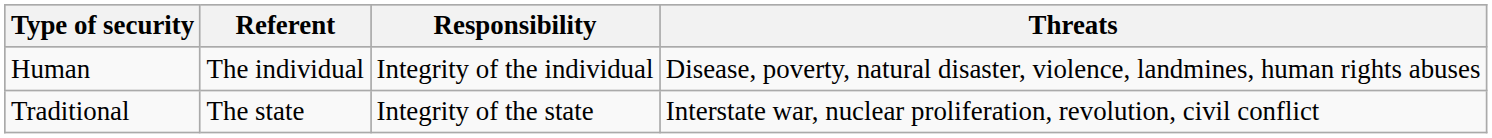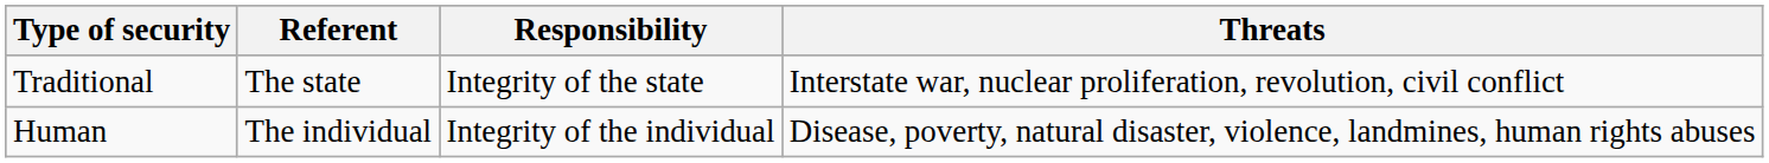 <table class="wikitable">
 <tr>
 <th>Type of security</th>
 <th>Referent</th>
 <th>Responsibility</th>
 <th>Threats</th>
 </tr>
 <tr>
+<td>Traditional</td>
+<td>The state</td>
+<td>Integrity of the state</td>
+<td>Interstate war, nuclear proliferation, revolution, civil conflict</td>
+</tr>
+<tr>
 <td>Human</td>
 <td>The individual</td>
 <td>Integrity of the individual</td>
 <td>Disease, poverty, natural disaster, violence, landmines, human rights abuses</td>
 </tr>
-<tr>
-<td>Traditional</td>
-<td>The state</td>
-<td>Integrity of the state</td>
-<td>Interstate war, nuclear proliferation, revolution, civil conflict</td>
-</tr>
 </table>
